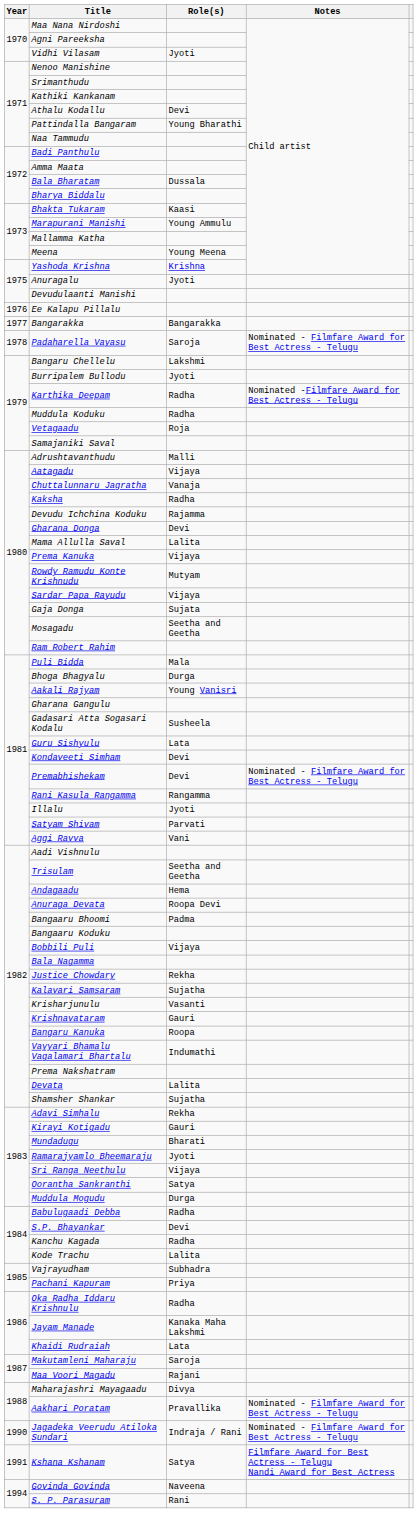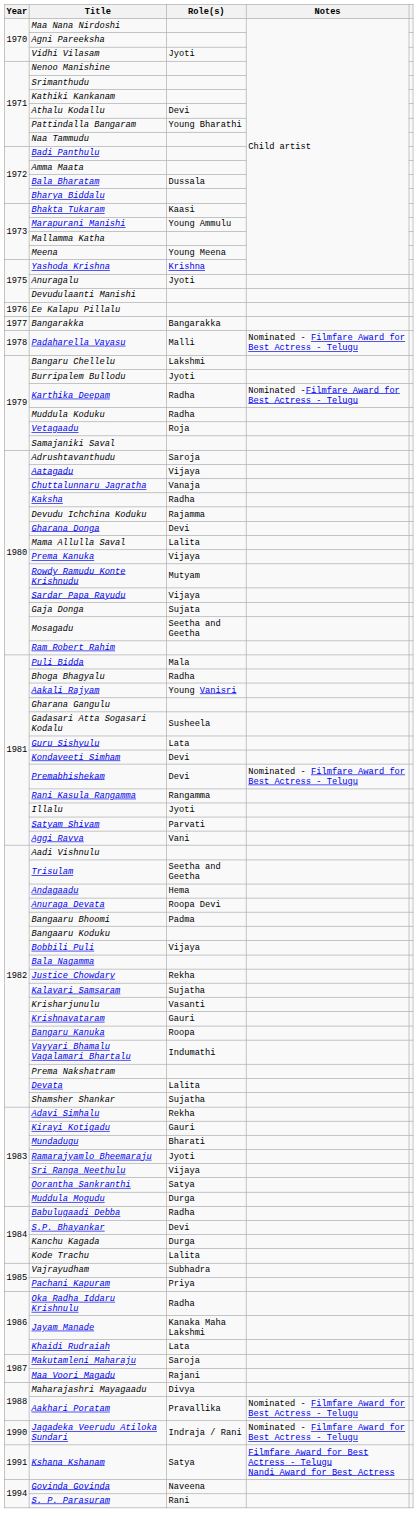 <table class="wikitable sortable">
 <tr>
 <th>Year</th>
 <th>Title</th>
 <th>Role(s)</th>
 <th>Notes</th>
 <th></th>
 </tr>
 <tr>
 <td rowspan="3">1970</td>
 <td><em>Maa Nana Nirdoshi</em></td>
 <td></td>
 <td rowspan="18">Child artist</td>
 <td style="text-align:center;"></td>
 </tr>
 <tr>
 <td><em>Agni Pareeksha</em></td>
 <td></td>
 <td></td>
 </tr>
 <tr>
 <td><em>Vidhi Vilasam</em></td>
 <td>Jyoti</td>
 <td style="text-align:center;"></td>
 </tr>
 <tr>
 <td rowspan="6">1971</td>
 <td><em>Nenoo Manishine</em></td>
 <td></td>
 <td></td>
 </tr>
 <tr>
 <td><em>Srimanthudu</em></td>
 <td></td>
 <td></td>
 </tr>
 <tr>
 <td><em>Kathiki Kankanam</em></td>
 <td></td>
 <td></td>
 </tr>
 <tr>
 <td><em>Athalu Kodallu</em></td>
 <td>Devi</td>
 <td></td>
 </tr>
 <tr>
 <td><em>Pattindalla Bangaram</em></td>
 <td>Young Bharathi</td>
 <td style="text-align:center;"></td>
 </tr>
 <tr>
 <td><em>Naa Tammudu</em></td>
 <td></td>
 <td></td>
 </tr>
 <tr>
 <td rowspan="4">1972</td>
 <td><em><a href='#'>Badi Panthulu</a></em></td>
 <td></td>
 <td></td>
 </tr>
 <tr>
 <td><em>Amma Maata</em></td>
 <td></td>
 <td></td>
 </tr>
 <tr>
 <td><em><a href='#'>Bala Bharatam</a></em></td>
 <td>Dussala</td>
 <td></td>
 </tr>
 <tr>
 <td><em><a href='#'>Bharya Biddalu</a></em></td>
 <td></td>
 <td></td>
 </tr>
 <tr>
 <td rowspan="4">1973</td>
 <td><em><a href='#'>Bhakta Tukaram</a></em></td>
 <td>Kaasi</td>
 <td></td>
 </tr>
 <tr>
 <td><em><a href='#'>Marapurani Manishi</a></em></td>
 <td>Young Ammulu</td>
 <td></td>
 </tr>
 <tr>
 <td><em>Mallamma Katha</em></td>
 <td></td>
 <td></td>
 </tr>
 <tr>
 <td><em>Meena</em></td>
 <td>Young Meena</td>
 <td style="text-align:center;"></td>
 </tr>
 <tr>
 <td rowspan="3">1975</td>
 <td><em><a href='#'>Yashoda Krishna</a></em></td>
 <td><a href='#'>Krishna</a></td>
 <td></td>
 </tr>
 <tr>
 <td><em>Anuragalu</em></td>
 <td>Jyoti</td>
 <td></td>
 <td></td>
 </tr>
 <tr>
 <td><em>Devudulaanti Manishi</em></td>
 <td></td>
 <td></td>
 <td></td>
 </tr>
 <tr>
 <td>1976</td>
 <td><em>Ee Kalapu Pillalu</em></td>
 <td></td>
 <td></td>
 <td></td>
 </tr>
 <tr>
 <td>1977</td>
 <td><em>Bangarakka</em></td>
 <td>Bangarakka</td>
 <td></td>
 <td></td>
 </tr>
 <tr>
 <td>1978</td>
 <td><em><a href='#'>Padaharella Vayasu</a></em></td>
-<td>Saroja</td>
+<td>Malli</td>
 <td>Nominated - <a href='#'>Filmfare Award for Best Actress - Telugu</a></td>
 <td></td>
 </tr>
 <tr>
 <td rowspan="6">1979</td>
 <td><em>Bangaru Chellelu</em></td>
 <td>Lakshmi</td>
 <td></td>
 <td></td>
 </tr>
 <tr>
 <td><em>Burripalem Bullodu</em></td>
 <td>Jyoti</td>
 <td></td>
 <td></td>
 </tr>
 <tr>
 <td><em><a href='#'>Karthika Deepam</a></em></td>
 <td>Radha</td>
 <td>Nominated -<a href='#'>Filmfare Award for Best Actress - Telugu</a></td>
 <td></td>
 </tr>
 <tr>
 <td><em>Muddula Koduku</em></td>
 <td>Radha</td>
 <td></td>
 <td></td>
 </tr>
 <tr>
 <td><em><a href='#'>Vetagaadu</a></em></td>
 <td>Roja</td>
 <td></td>
 <td></td>
 </tr>
 <tr>
 <td><em>Samajaniki Saval</em></td>
 <td></td>
 <td></td>
 <td></td>
 </tr>
 <tr>
 <td rowspan="13">1980</td>
 <td><em>Adrushtavanthudu</em></td>
-<td>Malli</td>
+<td>Saroja</td>
 <td></td>
 <td style="text-align:center;"></td>
 </tr>
 <tr>
 <td><em><a href='#'>Aatagadu</a></em></td>
 <td>Vijaya</td>
 <td></td>
 <td></td>
 </tr>
 <tr>
 <td><em><a href='#'>Chuttalunnaru Jagratha</a></em></td>
 <td>Vanaja</td>
 <td></td>
 <td></td>
 </tr>
 <tr>
 <td><em><a href='#'>Kaksha</a></em></td>
 <td>Radha</td>
 <td></td>
 <td></td>
 </tr>
 <tr>
 <td><em>Devudu Ichchina Koduku</em></td>
 <td>Rajamma</td>
 <td></td>
 <td></td>
 </tr>
 <tr>
 <td><em><a href='#'>Gharana Donga</a></em></td>
 <td>Devi</td>
 <td></td>
 <td></td>
 </tr>
 <tr>
 <td><em>Mama Allulla Saval</em></td>
 <td>Lalita</td>
 <td></td>
 <td></td>
 </tr>
 <tr>
 <td><em><a href='#'>Prema Kanuka</a></em></td>
 <td>Vijaya</td>
 <td></td>
 <td></td>
 </tr>
 <tr>
 <td><em><a href='#'>Rowdy Ramudu Konte Krishnudu</a></em></td>
 <td>Mutyam</td>
 <td></td>
 <td></td>
 </tr>
 <tr>
 <td><em><a href='#'>Sardar Papa Rayudu</a></em></td>
 <td>Vijaya</td>
 <td></td>
 <td></td>
 </tr>
 <tr>
 <td><em>Gaja Donga</em></td>
 <td>Sujata</td>
 <td></td>
 <td></td>
 </tr>
 <tr>
 <td><em>Mosagadu</em></td>
 <td>Seetha and Geetha</td>
 <td></td>
 <td></td>
 </tr>
 <tr>
 <td><em><a href='#'>Ram Robert Rahim</a></em></td>
 <td></td>
 <td></td>
 <td></td>
 </tr>
 <tr>
 <td rowspan="12">1981</td>
 <td><em><a href='#'>Puli Bidda</a></em></td>
 <td>Mala</td>
 <td></td>
 <td></td>
 </tr>
 <tr>
 <td><em>Bhoga Bhagyalu</em></td>
-<td>Durga</td>
+<td>Radha</td>
 <td></td>
 <td></td>
 </tr>
 <tr>
 <td><em><a href='#'>Aakali Rajyam</a></em></td>
 <td>Young <a href='#'>Vanisri</a></td>
 <td></td>
 <td></td>
 </tr>
 <tr>
 <td><em>Gharana Gangulu</em></td>
 <td></td>
 <td></td>
 <td></td>
 </tr>
 <tr>
 <td><em>Gadasari Atta Sogasari Kodalu</em></td>
 <td>Susheela</td>
 <td></td>
 <td></td>
 </tr>
 <tr>
 <td><em><a href='#'>Guru Sishyulu</a></em></td>
 <td>Lata</td>
 <td></td>
 <td></td>
 </tr>
 <tr>
 <td><em><a href='#'>Kondaveeti Simham</a></em></td>
 <td>Devi</td>
 <td></td>
 <td></td>
 </tr>
 <tr>
 <td><em><a href='#'>Premabhishekam</a></em></td>
 <td>Devi</td>
 <td>Nominated - <a href='#'>Filmfare Award for Best Actress - Telugu</a></td>
 <td></td>
 </tr>
 <tr>
 <td><em><a href='#'>Rani Kasula Rangamma</a></em></td>
 <td>Rangamma</td>
 <td></td>
 <td></td>
 </tr>
 <tr>
 <td><em>Illalu</em></td>
 <td>Jyoti</td>
 <td></td>
 <td></td>
 </tr>
 <tr>
 <td><em><a href='#'>Satyam Shivam</a></em></td>
 <td>Parvati</td>
 <td></td>
 <td></td>
 </tr>
 <tr>
 <td><em><a href='#'>Aggi Ravva</a></em></td>
 <td>Vani</td>
 <td></td>
 <td></td>
 </tr>
 <tr>
 <td rowspan="17">1982</td>
 <td><em>Aadi Vishnulu</em></td>
 <td></td>
 <td></td>
 <td></td>
 </tr>
 <tr>
 <td><em><a href='#'>Trisulam</a></em></td>
 <td>Seetha and Geetha</td>
 <td></td>
 <td></td>
 </tr>
 <tr>
 <td><em><a href='#'>Andagaadu</a></em></td>
 <td>Hema</td>
 <td></td>
 <td></td>
 </tr>
 <tr>
 <td><em><a href='#'>Anuraga Devata</a></em></td>
 <td>Roopa Devi</td>
 <td></td>
 <td></td>
 </tr>
 <tr>
 <td><em>Bangaaru Bhoomi</em></td>
 <td>Padma</td>
 <td></td>
 <td></td>
 </tr>
 <tr>
 <td><em>Bangaaru Koduku</em></td>
 <td></td>
 <td></td>
 <td></td>
 </tr>
 <tr>
 <td><em><a href='#'>Bobbili Puli</a></em></td>
 <td>Vijaya</td>
 <td></td>
 <td></td>
 </tr>
 <tr>
 <td><em><a href='#'>Bala Nagamma</a></em></td>
 <td></td>
 <td></td>
 <td></td>
 </tr>
 <tr>
 <td><em><a href='#'>Justice Chowdary</a></em></td>
 <td>Rekha</td>
 <td></td>
 <td></td>
 </tr>
 <tr>
 <td><em><a href='#'>Kalavari Samsaram</a></em></td>
 <td>Sujatha</td>
 <td></td>
 <td></td>
 </tr>
 <tr>
 <td><em>Krisharjunulu</em></td>
 <td>Vasanti</td>
 <td></td>
 <td></td>
 </tr>
 <tr>
 <td><em><a href='#'>Krishnavataram</a></em></td>
 <td>Gauri</td>
 <td></td>
 <td></td>
 </tr>
 <tr>
 <td><em><a href='#'>Bangaru Kanuka</a></em></td>
 <td>Roopa</td>
 <td></td>
 <td></td>
 </tr>
 <tr>
 <td><em><a href='#'>Vayyari Bhamalu Vagalamari Bhartalu</a></em></td>
 <td>Indumathi</td>
 <td></td>
 <td></td>
 </tr>
 <tr>
 <td><em>Prema Nakshatram</em></td>
 <td></td>
 <td></td>
 <td></td>
 </tr>
 <tr>
 <td><em><a href='#'>Devata</a></em></td>
 <td>Lalita</td>
 <td></td>
 <td></td>
 </tr>
 <tr>
 <td><em>Shamsher Shankar</em></td>
 <td>Sujatha</td>
 <td></td>
 <td></td>
 </tr>
 <tr>
 <td rowspan="7">1983</td>
 <td><em><a href='#'>Adavi Simhalu</a></em></td>
 <td>Rekha</td>
 <td></td>
 <td></td>
 </tr>
 <tr>
 <td><em><a href='#'>Kirayi Kotigadu</a></em></td>
 <td>Gauri</td>
 <td></td>
 <td></td>
 </tr>
 <tr>
 <td><em><a href='#'>Mundadugu</a></em></td>
 <td>Bharati</td>
 <td></td>
 <td></td>
 </tr>
 <tr>
 <td><em><a href='#'>Ramarajyamlo Bheemaraju</a></em></td>
 <td>Jyoti</td>
 <td></td>
 <td></td>
 </tr>
 <tr>
 <td><em><a href='#'>Sri Ranga Neethulu</a></em></td>
 <td>Vijaya</td>
 <td></td>
 <td></td>
 </tr>
 <tr>
 <td><em><a href='#'>Oorantha Sankranthi</a></em></td>
 <td>Satya</td>
 <td></td>
 <td></td>
 </tr>
 <tr>
 <td><em><a href='#'>Muddula Mogudu</a></em></td>
 <td>Durga</td>
 <td></td>
 <td></td>
 </tr>
 <tr>
 <td rowspan="4">1984</td>
 <td><em><a href='#'>Babulugaadi Debba</a></em></td>
 <td>Radha</td>
 <td></td>
 <td></td>
 </tr>
 <tr>
 <td><em><a href='#'>S.P. Bhayankar</a></em></td>
 <td>Devi</td>
 <td></td>
 <td></td>
 </tr>
 <tr>
 <td><em>Kanchu Kagada</em></td>
-<td>Radha</td>
+<td>Durga</td>
 <td></td>
 <td></td>
 </tr>
 <tr>
 <td><em>Kode Trachu</em></td>
 <td>Lalita</td>
 <td></td>
 <td></td>
 </tr>
 <tr>
 <td rowspan="2">1985</td>
 <td><em>Vajrayudham</em></td>
 <td>Subhadra</td>
 <td></td>
 <td></td>
 </tr>
 <tr>
 <td><em><a href='#'>Pachani Kapuram</a></em></td>
 <td>Priya</td>
 <td></td>
 <td></td>
 </tr>
 <tr>
 <td rowspan="3">1986</td>
 <td><em><a href='#'>Oka Radha Iddaru Krishnulu</a></em></td>
 <td>Radha</td>
 <td></td>
 <td></td>
 </tr>
 <tr>
 <td><em><a href='#'>Jayam Manade</a></em></td>
 <td>Kanaka Maha Lakshmi</td>
 <td></td>
 <td></td>
 </tr>
 <tr>
 <td><em><a href='#'>Khaidi Rudraiah</a></em></td>
 <td>Lata</td>
 <td></td>
 <td></td>
 </tr>
 <tr>
 <td rowspan="2">1987</td>
 <td><em><a href='#'>Makutamleni Maharaju</a></em></td>
 <td>Saroja</td>
 <td></td>
 <td></td>
 </tr>
 <tr>
 <td><em><a href='#'>Maa Voori Magadu</a></em></td>
 <td>Rajani</td>
 <td></td>
 <td></td>
 </tr>
 <tr>
 <td rowspan="2">1988</td>
 <td><em>Maharajashri Mayagaadu</em></td>
 <td>Divya</td>
 <td></td>
 <td></td>
 </tr>
 <tr>
 <td><em><a href='#'>Aakhari Poratam</a></em></td>
 <td>Pravallika</td>
 <td>Nominated - <a href='#'>Filmfare Award for Best Actress - Telugu</a></td>
 <td></td>
 </tr>
 <tr>
 <td>1990</td>
 <td><em><a href='#'>Jagadeka Veerudu Atiloka Sundari</a></em></td>
 <td>Indraja / Rani</td>
 <td>Nominated - <a href='#'>Filmfare Award for Best Actress - Telugu</a></td>
 <td></td>
 </tr>
 <tr>
 <td>1991</td>
 <td><em><a href='#'>Kshana Kshanam</a></em></td>
 <td>Satya</td>
 <td><a href='#'>Filmfare Award for Best Actress - Telugu</a><br><a href='#'>Nandi Award for Best Actress</a></td>
 <td></td>
 </tr>
 <tr>
 <td rowspan="2">1994</td>
 <td><em><a href='#'>Govinda Govinda</a></em></td>
 <td>Naveena</td>
 <td></td>
 <td></td>
 </tr>
 <tr>
 <td><em><a href='#'>S. P. Parasuram</a></em></td>
 <td>Rani</td>
 <td></td>
 <td></td>
 </tr>
 </table>
